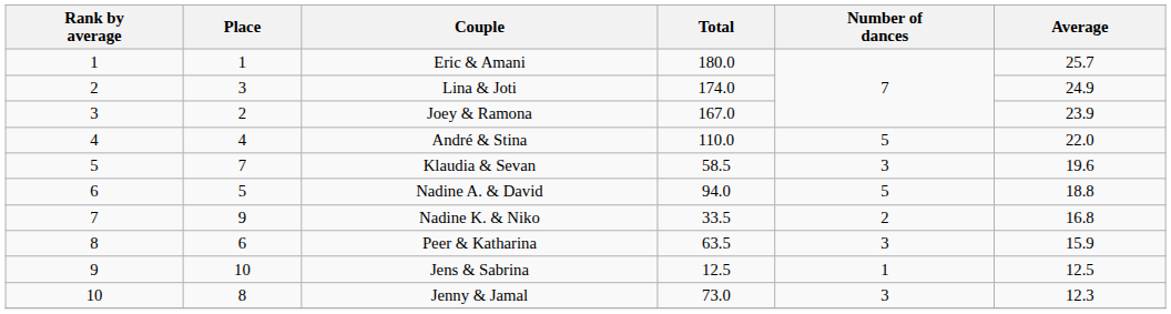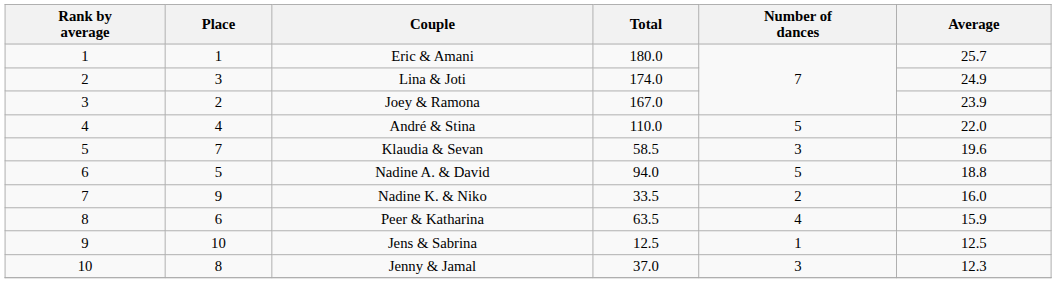 <table class="wikitable sortable" style="text-align:center; margin: 5px; width: 90%">
 <tr>
 <th>Rank by<br> average</th>
 <th>Place</th>
 <th>Couple</th>
 <th>Total</th>
 <th>Number of<br> dances</th>
 <th>Average</th>
 </tr>
 <tr>
 <td>1</td>
 <td>1</td>
 <td>Eric & Amani</td>
 <td>180.0</td>
 <td rowspan="3">7</td>
 <td>25.7</td>
 </tr>
 <tr>
 <td>2</td>
 <td>3</td>
 <td>Lina & Joti</td>
 <td>174.0</td>
 <td>24.9</td>
 </tr>
 <tr>
 <td>3</td>
 <td>2</td>
 <td>Joey & Ramona</td>
 <td>167.0</td>
 <td>23.9</td>
 </tr>
 <tr>
 <td>4</td>
 <td>4</td>
 <td>André & Stina</td>
 <td>110.0</td>
 <td>5</td>
 <td>22.0</td>
 </tr>
 <tr>
 <td>5</td>
 <td>7</td>
 <td>Klaudia & Sevan</td>
 <td>58.5</td>
 <td>3</td>
 <td>19.6</td>
 </tr>
 <tr>
 <td>6</td>
 <td>5</td>
 <td>Nadine A. & David</td>
 <td>94.0</td>
 <td>5</td>
 <td>18.8</td>
 </tr>
 <tr>
 <td>7</td>
 <td>9</td>
 <td>Nadine K. & Niko</td>
 <td>33.5</td>
 <td>2</td>
-<td>16.8</td>
+<td>16.0</td>
 </tr>
 <tr>
 <td>8</td>
 <td>6</td>
 <td>Peer & Katharina</td>
 <td>63.5</td>
-<td>3</td>
+<td>4</td>
 <td>15.9</td>
 </tr>
 <tr>
 <td>9</td>
 <td>10</td>
 <td>Jens & Sabrina</td>
 <td>12.5</td>
 <td>1</td>
 <td>12.5</td>
 </tr>
 <tr>
 <td>10</td>
 <td>8</td>
 <td>Jenny & Jamal</td>
-<td>73.0</td>
+<td>37.0</td>
 <td>3</td>
 <td>12.3</td>
 </tr>
 <tr>
 </tr>
 </table>
